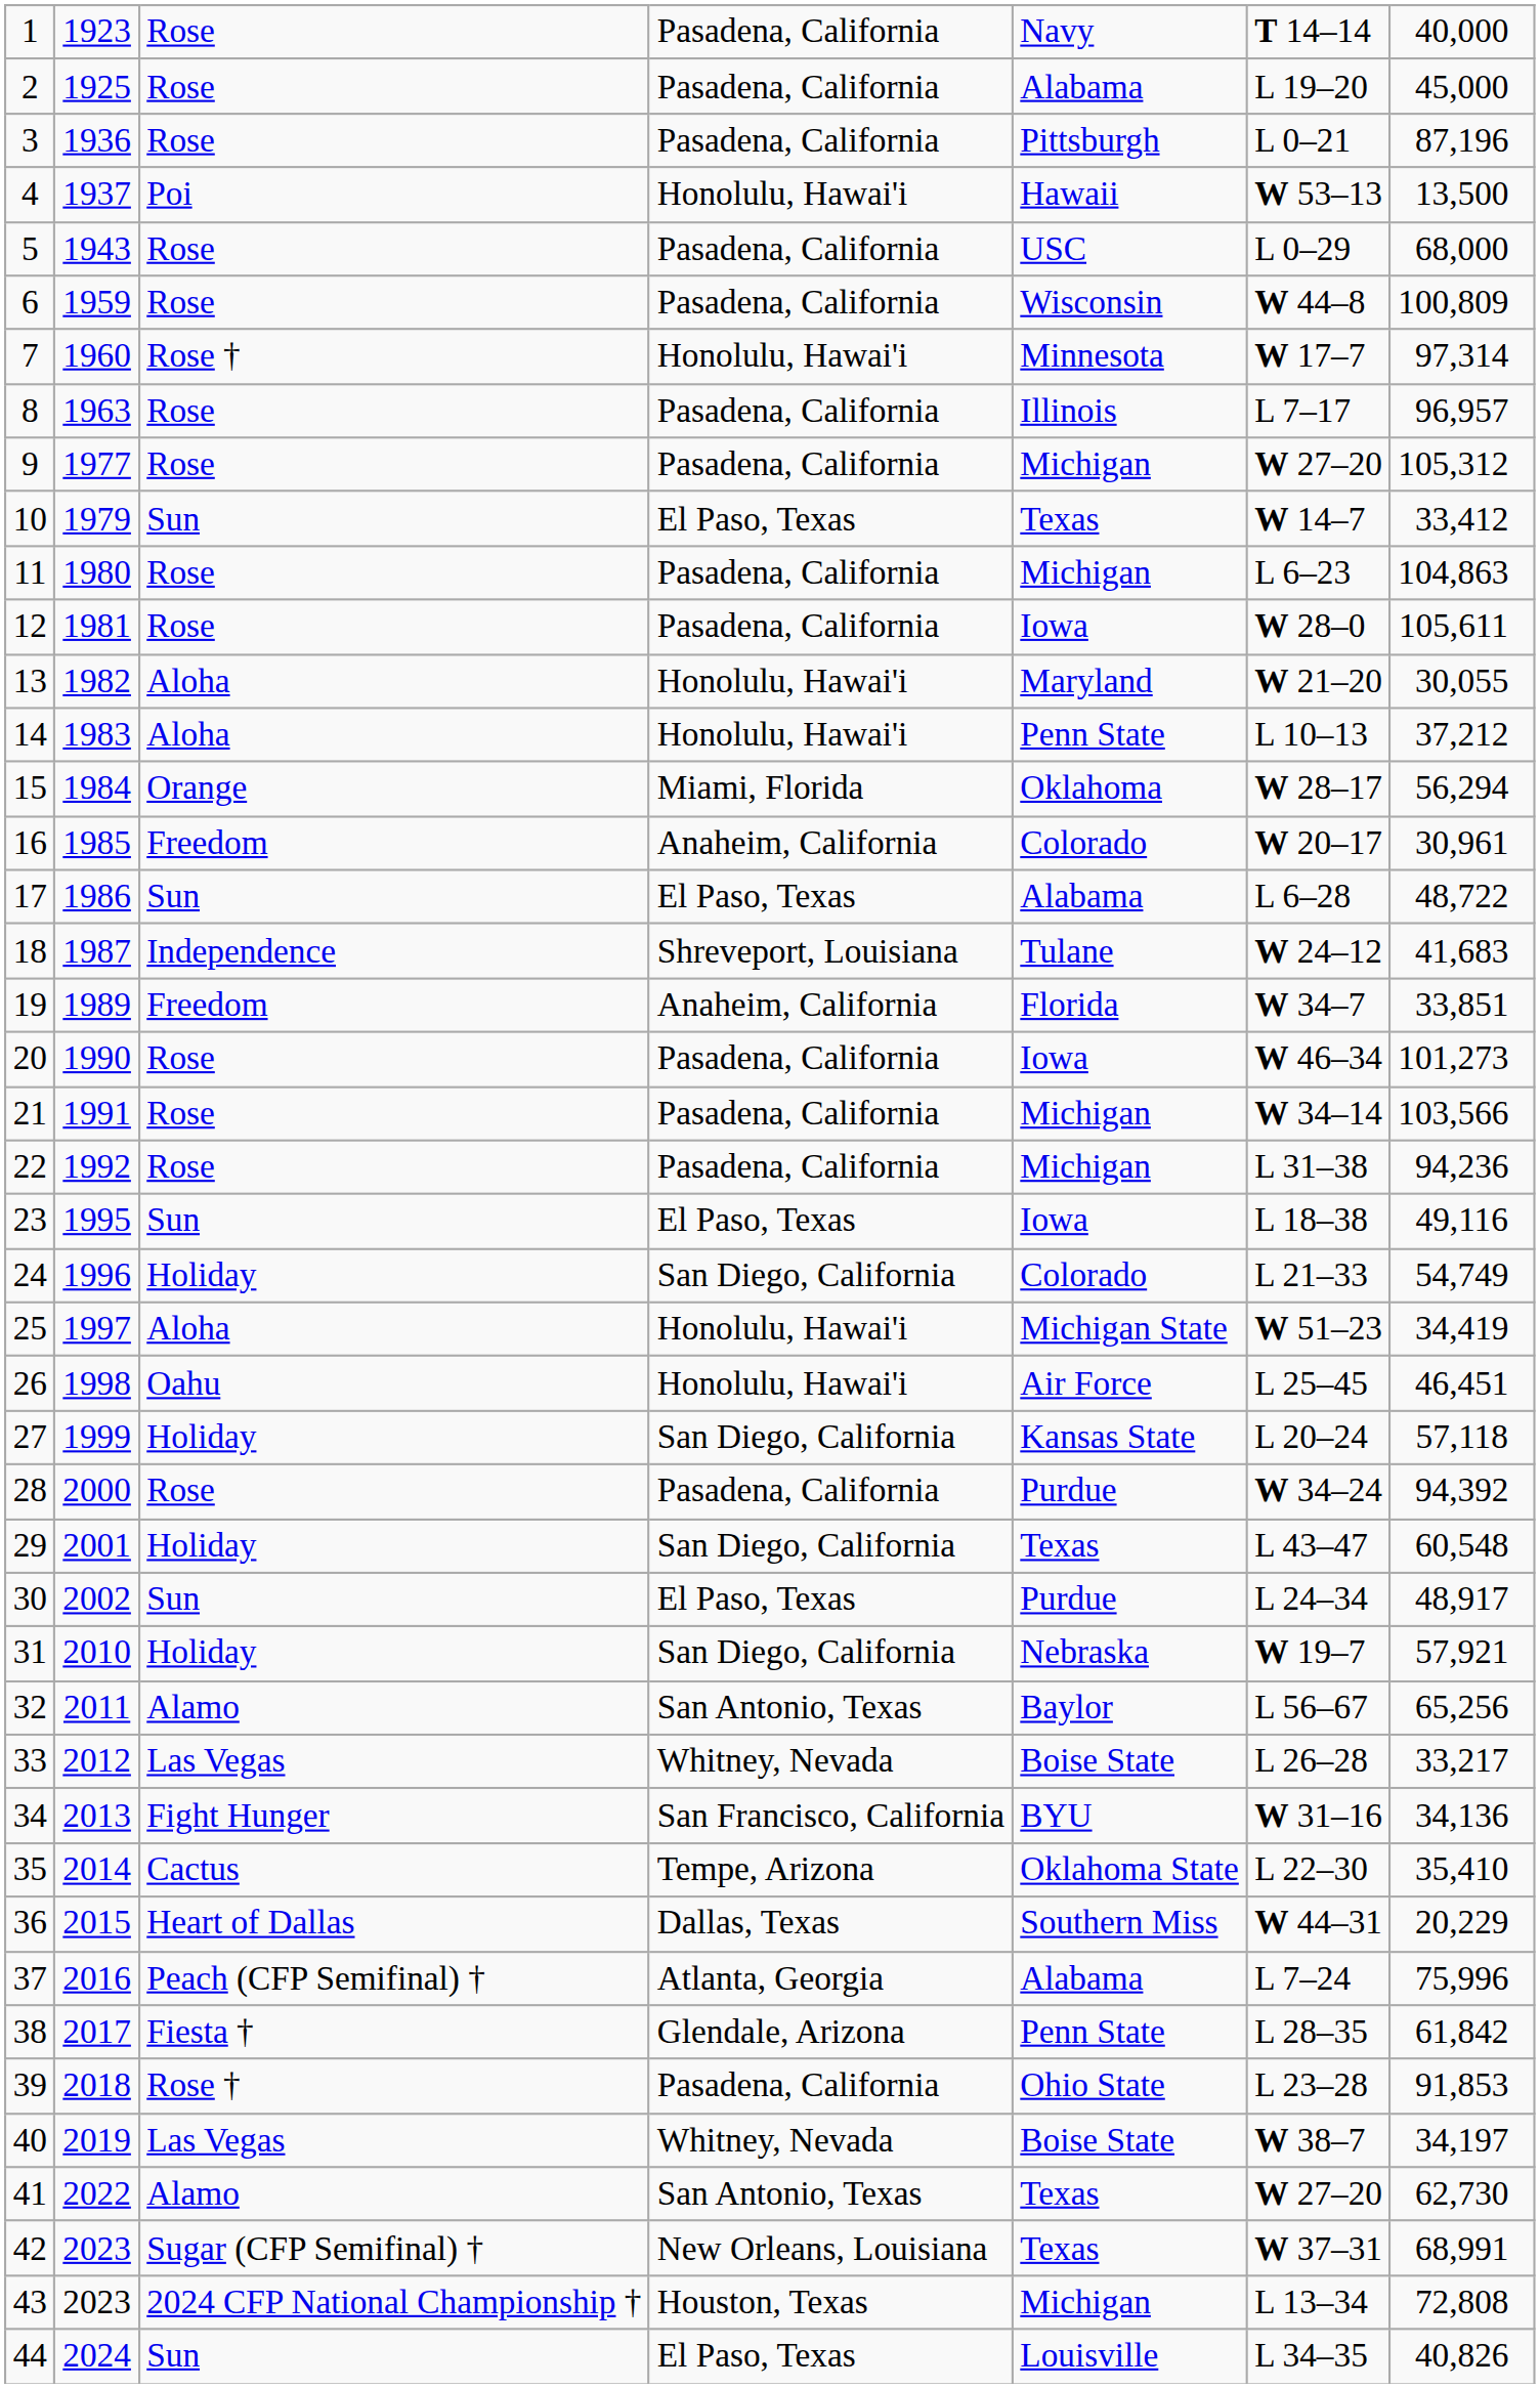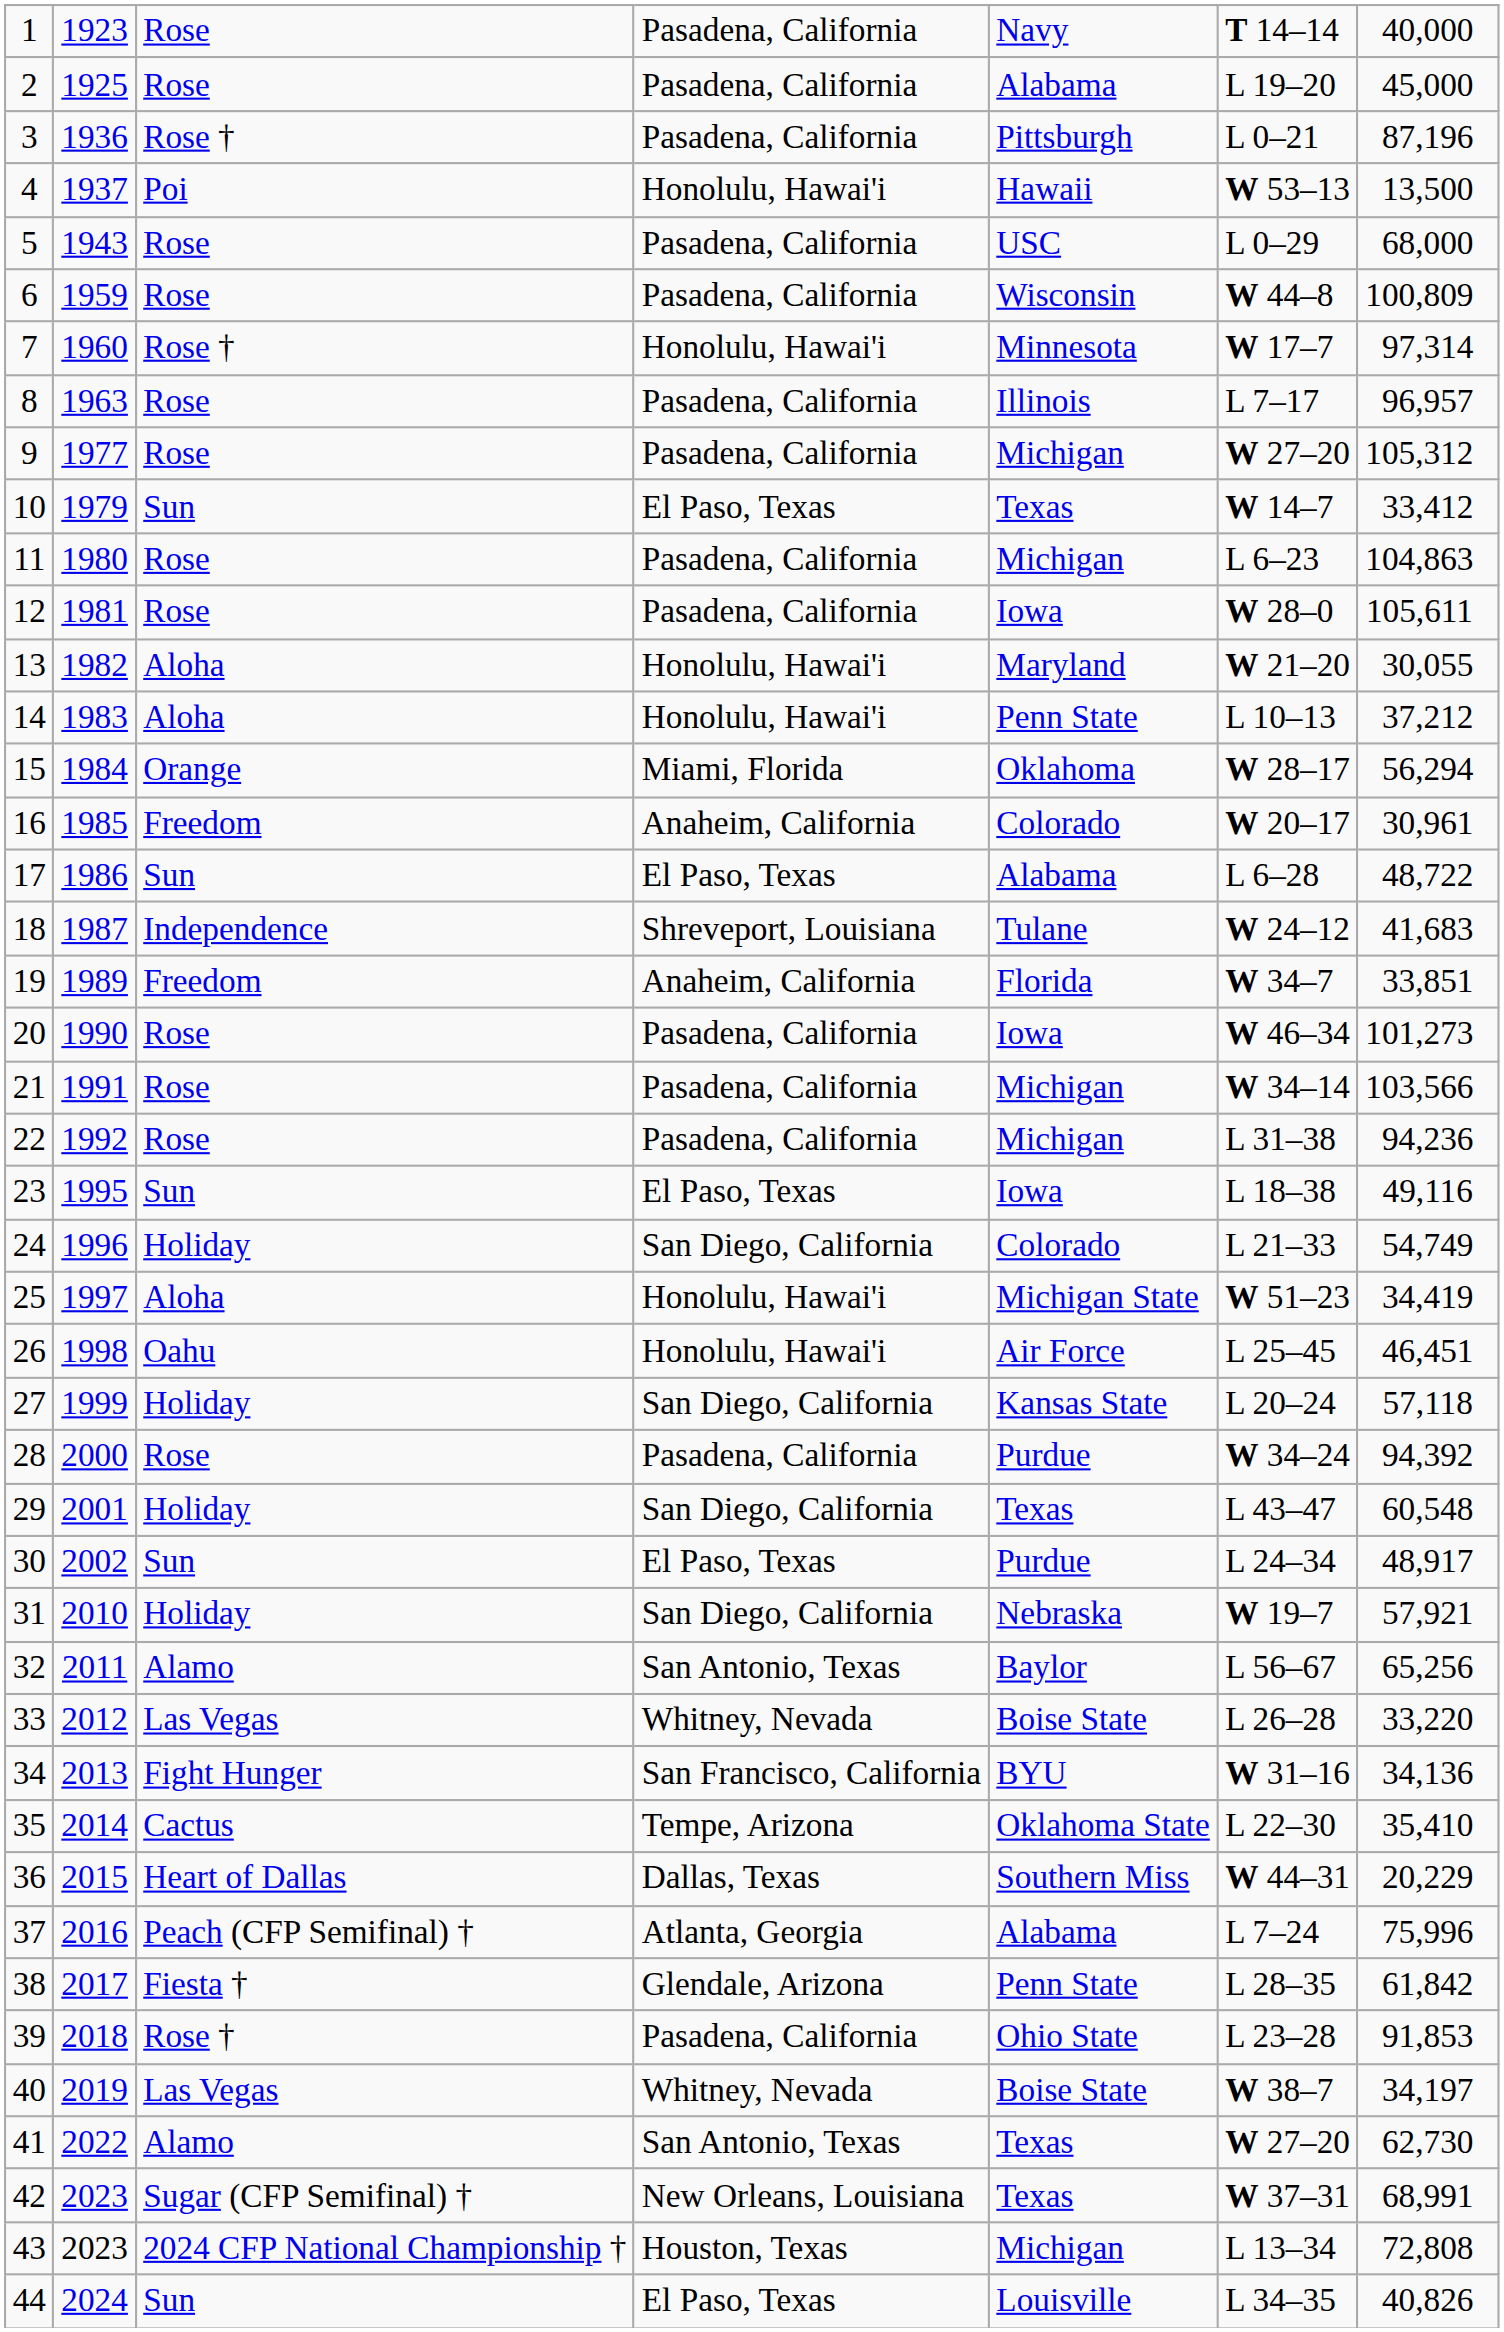 <table class="wikitable">
 <tr>
 <td align=center>1</td>
 <td align=center><a href='#'>1923</a></td>
 <td><a href='#'>Rose</a></td>
 <td>Pasadena, California</td>
 <td><a href='#'>Navy</a></td>
 <td><strong>T</strong> 14–14</td>
 <td align=center>40,000</td>
 </tr>
 <tr>
 <td align=center>2</td>
 <td align=center><a href='#'>1925</a></td>
 <td><a href='#'>Rose</a></td>
 <td>Pasadena, California</td>
 <td><a href='#'>Alabama</a></td>
 <td>L 19–20</td>
 <td align=center>45,000</td>
 </tr>
 <tr>
 <td align=center>3</td>
 <td align=center><a href='#'>1936</a></td>
-<td><a href='#'>Rose</a></td>
+<td><a href='#'>Rose</a> †</td>
 <td>Pasadena, California</td>
 <td><a href='#'>Pittsburgh</a></td>
 <td>L 0–21</td>
 <td align=center>87,196</td>
 </tr>
 <tr>
 <td align=center>4</td>
 <td align=center><a href='#'>1937</a></td>
 <td><a href='#'>Poi</a></td>
 <td>Honolulu, Hawai'i</td>
 <td><a href='#'>Hawaii</a></td>
 <td><strong>W</strong> 53–13</td>
 <td align=center>13,500</td>
 </tr>
 <tr>
 <td align=center>5</td>
 <td align=center><a href='#'>1943</a></td>
 <td><a href='#'>Rose</a></td>
 <td>Pasadena, California</td>
 <td><a href='#'>USC</a></td>
 <td>L 0–29</td>
 <td align=center>68,000</td>
 </tr>
 <tr>
 <td align=center>6</td>
 <td align=center><a href='#'>1959</a></td>
 <td><a href='#'>Rose</a></td>
 <td>Pasadena, California</td>
 <td><a href='#'>Wisconsin</a></td>
 <td><strong>W</strong> 44–8</td>
 <td align=center>100,809  </td>
 </tr>
 <tr>
 <td align=center>7</td>
 <td align=center><a href='#'>1960</a></td>
 <td><a href='#'>Rose</a> †</td>
 <td>Honolulu, Hawai'i</td>
 <td><a href='#'>Minnesota</a></td>
 <td><strong>W</strong> 17–7</td>
 <td align=center>97,314</td>
 </tr>
 <tr>
 <td align=center>8</td>
 <td align=center><a href='#'>1963</a></td>
 <td><a href='#'>Rose</a></td>
 <td>Pasadena, California</td>
 <td><a href='#'>Illinois</a></td>
 <td>L 7–17</td>
 <td align=center>96,957</td>
 </tr>
 <tr>
 <td align=center>9</td>
 <td align=center><a href='#'>1977</a></td>
 <td><a href='#'>Rose</a></td>
 <td>Pasadena, California</td>
 <td><a href='#'>Michigan</a></td>
 <td><strong>W</strong> 27–20</td>
 <td align=center>105,312  </td>
 </tr>
 <tr>
 <td align=center>10</td>
 <td align=center><a href='#'>1979</a></td>
 <td><a href='#'>Sun</a></td>
 <td>El Paso, Texas</td>
 <td><a href='#'>Texas</a></td>
 <td><strong>W</strong> 14–7</td>
 <td align=center>33,412</td>
 </tr>
 <tr>
 <td align=center>11</td>
 <td align=center><a href='#'>1980</a></td>
 <td><a href='#'>Rose</a></td>
 <td>Pasadena, California</td>
 <td><a href='#'>Michigan</a></td>
 <td>L 6–23</td>
 <td align=center>104,863  </td>
 </tr>
 <tr>
 <td align=center>12</td>
 <td align=center><a href='#'>1981</a></td>
 <td><a href='#'>Rose</a></td>
 <td>Pasadena, California</td>
 <td><a href='#'>Iowa</a></td>
 <td><strong>W</strong> 28–0</td>
 <td align=center>105,611  </td>
 </tr>
 <tr>
 <td align=center>13</td>
 <td align=center><a href='#'>1982</a></td>
 <td><a href='#'>Aloha</a></td>
 <td>Honolulu, Hawai'i</td>
 <td><a href='#'>Maryland</a></td>
 <td><strong>W</strong> 21–20</td>
 <td align=center>30,055</td>
 </tr>
 <tr>
 <td align=center>14</td>
 <td align=center><a href='#'>1983</a></td>
 <td><a href='#'>Aloha</a></td>
 <td>Honolulu, Hawai'i</td>
 <td><a href='#'>Penn State</a></td>
 <td>L 10–13</td>
 <td align=center>37,212</td>
 </tr>
 <tr>
 <td align=center>15</td>
 <td align=center><a href='#'>1984</a></td>
 <td><a href='#'>Orange</a></td>
 <td>Miami, Florida</td>
 <td><a href='#'>Oklahoma</a></td>
 <td><strong>W</strong> 28–17</td>
 <td align=center>56,294</td>
 </tr>
 <tr>
 <td align=center>16</td>
 <td align=center><a href='#'>1985</a></td>
 <td><a href='#'>Freedom</a></td>
 <td>Anaheim, California</td>
 <td><a href='#'>Colorado</a></td>
 <td><strong>W</strong> 20–17</td>
 <td align=center>30,961</td>
 </tr>
 <tr>
 <td align=center>17</td>
 <td align=center><a href='#'>1986</a></td>
 <td><a href='#'>Sun</a></td>
 <td>El Paso, Texas</td>
 <td><a href='#'>Alabama</a></td>
 <td>L 6–28</td>
 <td align=center>48,722</td>
 </tr>
 <tr>
 <td align=center>18</td>
 <td align=center><a href='#'>1987</a></td>
 <td><a href='#'>Independence</a></td>
 <td>Shreveport, Louisiana</td>
 <td><a href='#'>Tulane</a></td>
 <td><strong>W</strong> 24–12</td>
 <td align=center>41,683</td>
 </tr>
 <tr>
 <td align=center>19</td>
 <td align=center><a href='#'>1989</a></td>
 <td><a href='#'>Freedom</a></td>
 <td>Anaheim, California</td>
 <td><a href='#'>Florida</a></td>
 <td><strong>W</strong> 34–7</td>
 <td align=center>33,851</td>
 </tr>
 <tr>
 <td align=center>20</td>
 <td align=center><a href='#'>1990</a></td>
 <td><a href='#'>Rose</a></td>
 <td>Pasadena, California</td>
 <td><a href='#'>Iowa</a></td>
 <td><strong>W</strong> 46–34</td>
 <td align=center>101,273  </td>
 </tr>
 <tr>
 <td align=center>21</td>
 <td align=center><a href='#'>1991</a></td>
 <td><a href='#'>Rose</a></td>
 <td>Pasadena, California</td>
 <td><a href='#'>Michigan</a></td>
 <td><strong>W</strong> 34–14</td>
 <td align=center>103,566  </td>
 </tr>
 <tr>
 <td align=center>22</td>
 <td align=center><a href='#'>1992</a></td>
 <td><a href='#'>Rose</a></td>
 <td>Pasadena, California</td>
 <td><a href='#'>Michigan</a></td>
 <td>L 31–38</td>
 <td align=center>94,236</td>
 </tr>
 <tr>
 <td align=center>23</td>
 <td align=center><a href='#'>1995</a></td>
 <td><a href='#'>Sun</a></td>
 <td>El Paso, Texas</td>
 <td><a href='#'>Iowa</a></td>
 <td>L 18–38</td>
 <td align=center>49,116</td>
 </tr>
 <tr>
 <td align=center>24</td>
 <td align=center><a href='#'>1996</a></td>
 <td><a href='#'>Holiday</a></td>
 <td>San Diego, California</td>
 <td><a href='#'>Colorado</a></td>
 <td>L 21–33</td>
 <td align=center>54,749</td>
 </tr>
 <tr>
 <td align=center>25</td>
 <td align=center><a href='#'>1997</a></td>
 <td><a href='#'>Aloha</a></td>
 <td>Honolulu, Hawai'i</td>
 <td><a href='#'>Michigan State</a></td>
 <td><strong>W</strong> 51–23</td>
 <td align=center>34,419</td>
 </tr>
 <tr>
 <td align=center>26</td>
 <td align=center><a href='#'>1998</a></td>
 <td><a href='#'>Oahu</a></td>
 <td>Honolulu, Hawai'i</td>
 <td><a href='#'>Air Force</a></td>
 <td>L 25–45</td>
 <td align=center>46,451</td>
 </tr>
 <tr>
 <td align=center>27</td>
 <td align=center><a href='#'>1999</a></td>
 <td><a href='#'>Holiday</a></td>
 <td>San Diego, California</td>
 <td><a href='#'>Kansas State</a></td>
 <td>L 20–24</td>
 <td align=center>57,118</td>
 </tr>
 <tr>
 <td align=center>28</td>
 <td align=center><a href='#'>2000</a></td>
 <td><a href='#'>Rose</a></td>
 <td>Pasadena, California</td>
 <td><a href='#'>Purdue</a></td>
 <td><strong>W</strong> 34–24</td>
 <td align=center>94,392</td>
 </tr>
 <tr>
 <td align=center>29</td>
 <td align=center><a href='#'>2001</a></td>
 <td><a href='#'>Holiday</a></td>
 <td>San Diego, California</td>
 <td><a href='#'>Texas</a></td>
 <td>L 43–47</td>
 <td align=center>60,548</td>
 </tr>
 <tr>
 <td align=center>30</td>
 <td align=center><a href='#'>2002</a></td>
 <td><a href='#'>Sun</a></td>
 <td>El Paso, Texas</td>
 <td><a href='#'>Purdue</a></td>
 <td>L 24–34</td>
 <td align=center>48,917</td>
 </tr>
 <tr>
 <td align=center>31</td>
 <td align=center><a href='#'>2010</a></td>
 <td><a href='#'>Holiday</a></td>
 <td>San Diego, California</td>
 <td><a href='#'>Nebraska</a></td>
 <td><strong>W</strong> 19–7</td>
 <td align=center>57,921</td>
 </tr>
 <tr>
 <td align=center>32</td>
 <td align=center><a href='#'>2011</a></td>
 <td><a href='#'>Alamo</a></td>
 <td>San Antonio, Texas</td>
 <td><a href='#'>Baylor</a></td>
 <td>L 56–67</td>
 <td align=center>65,256</td>
 </tr>
 <tr>
 <td align=center>33</td>
 <td align=center><a href='#'>2012</a></td>
 <td><a href='#'>Las Vegas</a></td>
 <td>Whitney, Nevada</td>
 <td><a href='#'>Boise State</a></td>
 <td>L 26–28</td>
-<td align=center>33,217</td>
+<td align=center>33,220</td>
 </tr>
 <tr>
 <td align=center>34</td>
 <td align=center><a href='#'>2013</a></td>
 <td><a href='#'>Fight Hunger</a></td>
 <td>San Francisco, California</td>
 <td><a href='#'>BYU</a></td>
 <td><strong>W</strong> 31–16</td>
 <td align=center>34,136</td>
 </tr>
 <tr>
 <td align=center>35</td>
 <td align=center><a href='#'>2014</a></td>
 <td><a href='#'>Cactus</a></td>
 <td>Tempe, Arizona</td>
 <td><a href='#'>Oklahoma State</a></td>
 <td>L 22–30</td>
 <td align=center>35,410</td>
 </tr>
 <tr>
 <td align=center>36</td>
 <td align=center><a href='#'>2015</a></td>
 <td><a href='#'>Heart of Dallas</a></td>
 <td>Dallas, Texas</td>
 <td><a href='#'>Southern Miss</a></td>
 <td><strong>W</strong> 44–31</td>
 <td align=center>20,229</td>
 </tr>
 <tr>
 <td align=center>37</td>
 <td align=center><a href='#'>2016</a></td>
 <td><a href='#'>Peach</a> (CFP Semifinal) †</td>
 <td>Atlanta, Georgia</td>
 <td><a href='#'>Alabama</a></td>
 <td>L 7–24</td>
 <td align=center>75,996</td>
 </tr>
 <tr>
 <td align=center>38</td>
 <td align=center><a href='#'>2017</a></td>
 <td><a href='#'>Fiesta</a> †</td>
 <td>Glendale, Arizona</td>
 <td><a href='#'>Penn State</a></td>
 <td>L 28–35</td>
 <td align=center>61,842</td>
 </tr>
 <tr>
 <td align=center>39</td>
 <td align=center><a href='#'>2018</a></td>
 <td><a href='#'>Rose</a> †</td>
 <td>Pasadena, California</td>
 <td><a href='#'>Ohio State</a></td>
 <td>L 23–28</td>
 <td align=center>91,853</td>
 </tr>
 <tr>
 <td align=center>40</td>
 <td align=center><a href='#'>2019</a></td>
 <td><a href='#'>Las Vegas</a></td>
 <td>Whitney, Nevada</td>
 <td><a href='#'>Boise State</a></td>
 <td><strong>W</strong> 38–7</td>
 <td align=center>34,197</td>
 </tr>
 <tr>
 <td align=center>41</td>
 <td align=center><a href='#'>2022</a></td>
 <td><a href='#'>Alamo</a></td>
 <td>San Antonio, Texas</td>
 <td><a href='#'>Texas</a></td>
 <td><strong>W</strong> 27–20</td>
 <td align=center>62,730</td>
 </tr>
 <tr>
 <td align=center>42</td>
 <td align=center><a href='#'>2023</a></td>
 <td><a href='#'>Sugar</a> (CFP Semifinal) †</td>
 <td>New Orleans, Louisiana</td>
 <td><a href='#'>Texas</a></td>
 <td><strong>W</strong> 37–31</td>
 <td align=center>68,991</td>
 </tr>
 <tr>
 <td align=center>43</td>
 <td align=center>2023</td>
 <td><a href='#'>2024 CFP National Championship</a> †</td>
 <td>Houston, Texas</td>
 <td><a href='#'>Michigan</a></td>
 <td>L 13–34</td>
 <td align=center>72,808</td>
 </tr>
 <tr>
 <td align=center>44</td>
 <td align=center><a href='#'>2024</a></td>
 <td><a href='#'>Sun</a></td>
 <td>El Paso, Texas</td>
 <td><a href='#'>Louisville</a></td>
 <td>L 34–35</td>
 <td align=center>40,826</td>
 </tr>
 </table>
